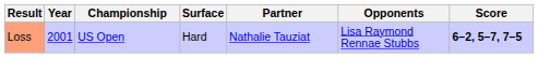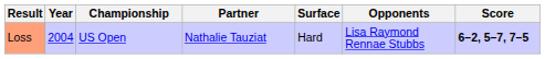 <table class="sortable wikitable">
 <tr>
 <th>Result</th>
 <th style="width:30px">Year</th>
 <th style="width:140px">Championship</th>
+<th style="width:150px">Partner</th>
 <th style="width:50px">Surface</th>
-<th style="width:150px">Partner</th>
 <th style="width:150px">Opponents</th>
 <th style="width:110px" class="unsortable">Score</th>
 </tr>
 <tr style="background:#ccf;">
 <td style="background:#ffa07a;">Loss</td>
-<td><a href='#'>2001</a></td>
+<td><a href='#'>2004</a></td>
 <td><a href='#'>US Open</a></td>
+<td> <a href='#'>Nathalie Tauziat</a></td>
 <td>Hard</td>
-<td> <a href='#'>Nathalie Tauziat</a></td>
 <td> <a href='#'>Lisa Raymond</a> <br>  <a href='#'>Rennae Stubbs</a></td>
 <td><strong>6–2, 5–7, 7–5</strong></td>
 </tr>
 </table>
